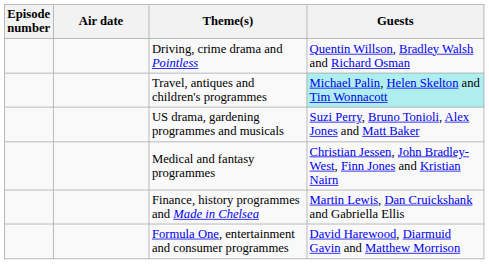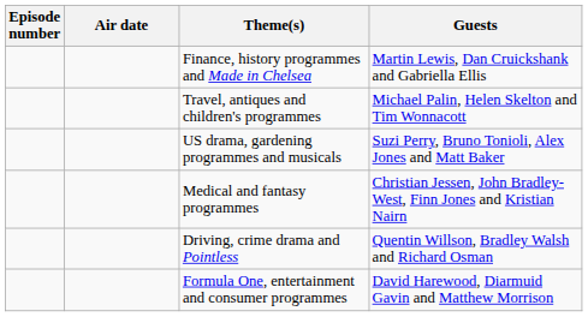 <table class="wikitable">
 <tr>
 <th width="5%">Episode number</th>
 <th width="20%">Air date</th>
 <th>Theme(s)</th>
 <th>Guests</th>
 </tr>
 <tr>
 <td></td>
 <td></td>
-<td>Driving, crime drama and <em><a href='#'>Pointless</a></em></td>
-<td><a href='#'>Quentin Willson</a>, <a href='#'>Bradley Walsh</a> and <a href='#'>Richard Osman</a></td>
+<td>Finance, history programmes and <em><a href='#'>Made in Chelsea</a></em></td>
+<td><a href='#'>Martin Lewis</a>, <a href='#'>Dan Cruickshank</a> and Gabriella Ellis</td>
 </tr>
 <tr>
 <td></td>
 <td></td>
 <td>Travel, antiques and children's programmes</td>
-<td style="background: paleturquoise;"><a href='#'>Michael Palin</a>, <a href='#'>Helen Skelton</a> and <a href='#'>Tim Wonnacott</a></td>
+<td><a href='#'>Michael Palin</a>, <a href='#'>Helen Skelton</a> and <a href='#'>Tim Wonnacott</a></td>
 </tr>
 <tr>
 <td></td>
 <td></td>
 <td>US drama, gardening programmes and musicals</td>
 <td><a href='#'>Suzi Perry</a>, <a href='#'>Bruno Tonioli</a>, <a href='#'>Alex Jones</a> and <a href='#'>Matt Baker</a></td>
 </tr>
 <tr>
 <td></td>
 <td></td>
 <td>Medical and fantasy programmes</td>
 <td><a href='#'>Christian Jessen</a>, <a href='#'>John Bradley-West</a>, <a href='#'>Finn Jones</a> and <a href='#'>Kristian Nairn</a></td>
 </tr>
 <tr>
 <td></td>
 <td></td>
-<td>Finance, history programmes and <em><a href='#'>Made in Chelsea</a></em></td>
-<td><a href='#'>Martin Lewis</a>, <a href='#'>Dan Cruickshank</a> and Gabriella Ellis</td>
+<td>Driving, crime drama and <em><a href='#'>Pointless</a></em></td>
+<td><a href='#'>Quentin Willson</a>, <a href='#'>Bradley Walsh</a> and <a href='#'>Richard Osman</a></td>
 </tr>
 <tr>
 <td></td>
 <td></td>
 <td><a href='#'>Formula One</a>, entertainment and consumer programmes</td>
 <td><a href='#'>David Harewood</a>, <a href='#'>Diarmuid Gavin</a> and <a href='#'>Matthew Morrison</a></td>
 </tr>
 </table>
